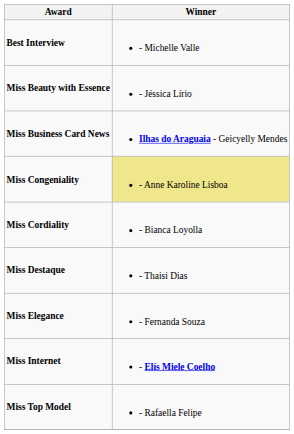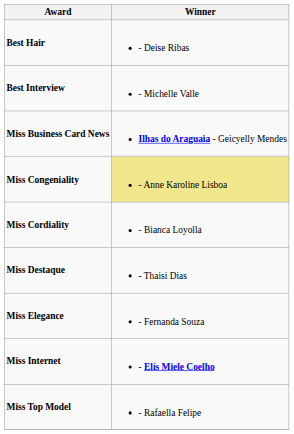 <table class="wikitable sortable" style="font-size:95%;">
 <tr>
 <th>Award</th>
 <th>Winner</th>
 </tr>
 <tr>
+<td><strong>Best Hair</strong></td>
+<td><br><ul><li><strong></strong> - Deise Ribas</li></ul></td>
+</tr>
+<tr>
 <td><strong>Best Interview</strong></td>
 <td><br><ul><li><strong></strong> - Michelle Valle</li></ul></td>
-</tr>
-<tr>
-<td><strong>Miss Beauty with Essence</strong></td>
-<td><br><ul><li><strong></strong> - Jéssica Lírio</li></ul></td>
 </tr>
 <tr>
 <td><strong>Miss Business Card News</strong></td>
 <td><br><ul><li><strong> <a href='#'>Ilhas do Araguaia</a></strong> - Geicyelly Mendes</li></ul></td>
 </tr>
 <tr>
 <td><strong>Miss Congeniality</strong></td>
 <td style="background: khaki;"><br><ul><li><strong></strong> - Anne Karoline Lisboa</li></ul></td>
 </tr>
 <tr>
 <td><strong>Miss Cordiality</strong></td>
 <td><br><ul><li><strong></strong> - Bianca Loyolla</li></ul></td>
 </tr>
 <tr>
 <td><strong>Miss Destaque</strong></td>
 <td><br><ul><li><strong></strong> - Thaisi Dias</li></ul></td>
 </tr>
 <tr>
 <td><strong>Miss Elegance</strong></td>
 <td><br><ul><li><strong></strong> - Fernanda Souza</li></ul></td>
 </tr>
 <tr>
 <td><strong>Miss Internet</strong></td>
 <td><br><ul><li><strong></strong> - <strong><a href='#'>Elís Miele Coelho</a></strong></li></ul></td>
 </tr>
 <tr>
 <td><strong>Miss Top Model</strong></td>
 <td><br><ul><li><strong></strong> - Rafaella Felipe</li></ul></td>
 </tr>
 <tr>
 </tr>
 </table>
